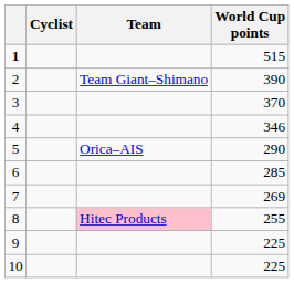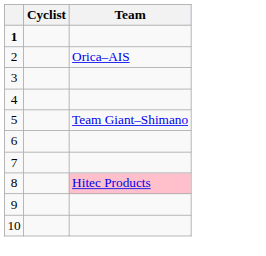 <table class="wikitable">
 <tr style="background:#ccccff;">
 <th></th>
 <th>Cyclist</th>
 <th>Team</th>
-<th>World Cup<br>points</th>
 </tr>
 <tr>
 <td align=center><strong>1</strong></td>
 <td> </td>
 <td></td>
-<td align=right>515</td>
 </tr>
 <tr>
 <td align=center>2</td>
 <td></td>
-<td><a href='#'>Team Giant–Shimano</a></td>
-<td align=right>390</td>
+<td><a href='#'>Orica–AIS</a></td>
 </tr>
 <tr>
 <td align=center>3</td>
 <td></td>
 <td></td>
-<td align=right>370</td>
 </tr>
 <tr>
 <td align=center>4</td>
 <td></td>
 <td></td>
-<td align=right>346</td>
 </tr>
 <tr>
 <td align=center>5</td>
 <td></td>
-<td><a href='#'>Orica–AIS</a></td>
-<td align=right>290</td>
+<td><a href='#'>Team Giant–Shimano</a></td>
 </tr>
 <tr>
 <td align=center>6</td>
 <td></td>
 <td></td>
-<td align=right>285</td>
 </tr>
 <tr>
 <td align=center>7</td>
 <td></td>
 <td></td>
-<td align=right>269</td>
 </tr>
 <tr>
 <td align=center>8</td>
 <td></td>
 <td style="background: pink;"><a href='#'>Hitec Products</a></td>
-<td align=right>255</td>
 </tr>
 <tr>
 <td align=center>9</td>
 <td></td>
 <td></td>
-<td align=right>225</td>
 </tr>
 <tr>
 <td align=center>10</td>
 <td></td>
 <td></td>
-<td align=right>225</td>
 </tr>
 </table>
